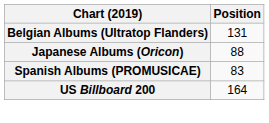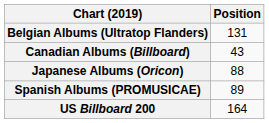 <table class="wikitable sortable plainrowheaders" style="text-align:center">
 <tr>
 <th scope="col">Chart (2019)</th>
 <th scope="col">Position</th>
 </tr>
 <tr>
 <th scope="row">Belgian Albums (Ultratop Flanders)</th>
 <td>131</td>
 </tr>
 <tr>
+<th scope="row">Canadian Albums (<em>Billboard</em>)</th>
+<td>43</td>
+</tr>
+<tr>
 <th scope="row">Japanese Albums (<em>Oricon</em>)</th>
 <td>88</td>
 </tr>
 <tr>
 <th scope="row">Spanish Albums (PROMUSICAE)</th>
-<td>83</td>
+<td>89</td>
 </tr>
 <tr>
 <th scope="row">US <em>Billboard</em> 200</th>
 <td>164</td>
 </tr>
 </table>
